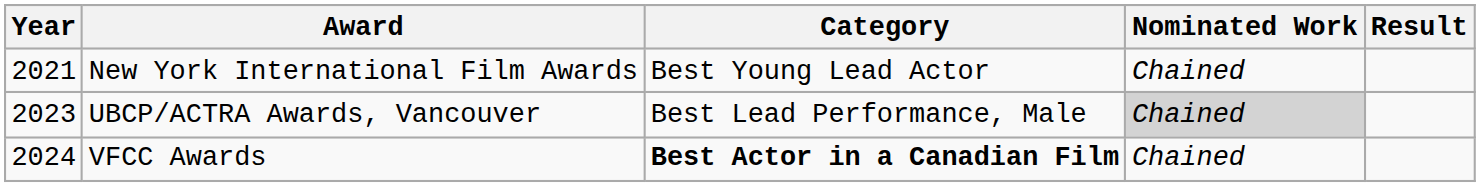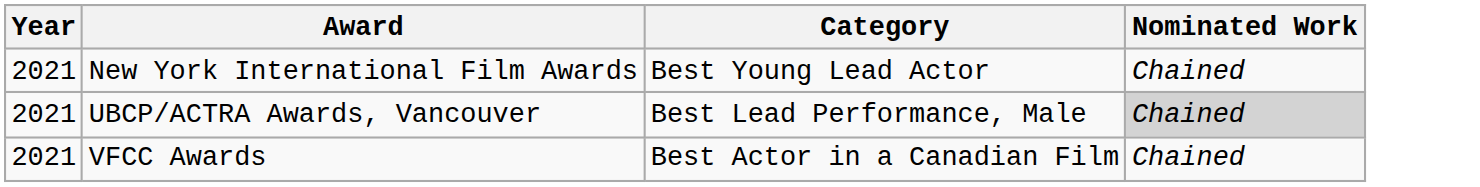 <table class="wikitable">
 <tr>
 <th>Year</th>
 <th>Award</th>
 <th>Category</th>
 <th>Nominated Work</th>
-<th>Result</th>
 </tr>
 <tr>
 <td>2021</td>
 <td>New York International Film Awards</td>
 <td>Best Young Lead Actor</td>
 <td><em>Chained</em></td>
-<td></td>
 </tr>
 <tr>
-<td>2023</td>
+<td>2021</td>
 <td>UBCP/ACTRA Awards, Vancouver</td>
 <td>Best Lead Performance, Male</td>
 <td style="background: lightgrey;"><em>Chained</em></td>
-<td></td>
 </tr>
 <tr>
-<td>2024</td>
+<td>2021</td>
 <td>VFCC Awards</td>
-<td><strong>Best Actor                 in a Canadian Film</strong></td>
+<td>Best Actor                 in a Canadian Film</td>
 <td><em>Chained</em></td>
-<td></td>
 </tr>
 </table>
